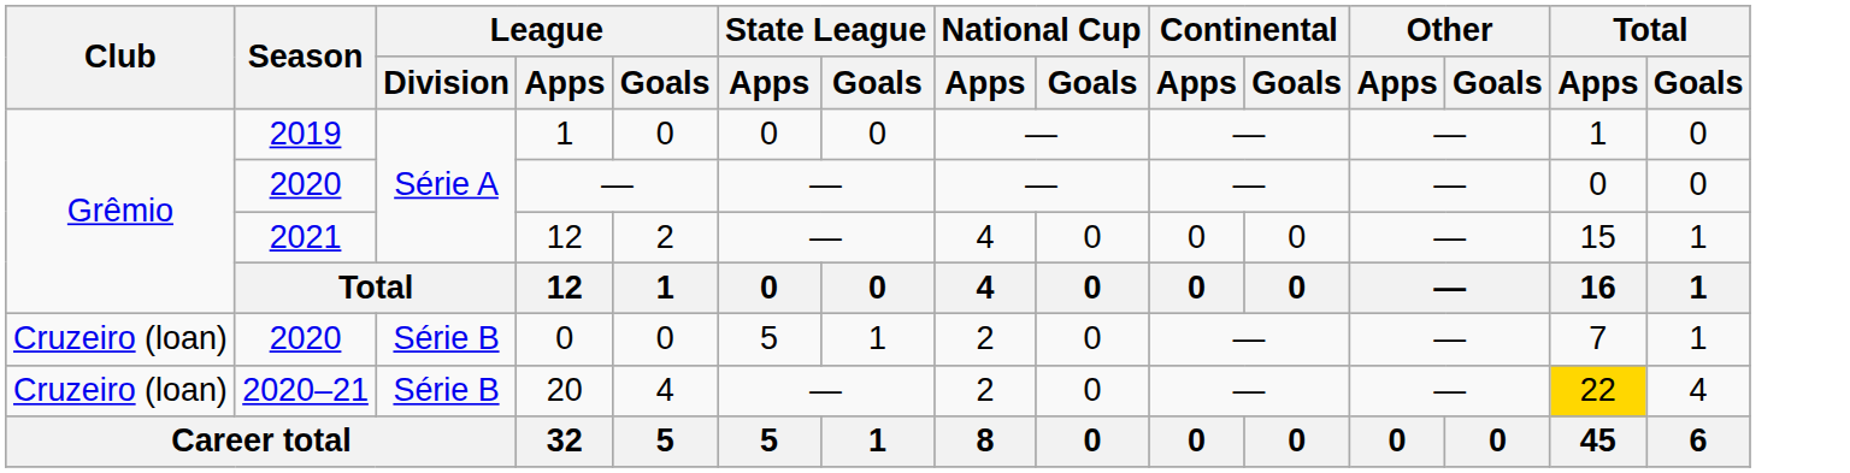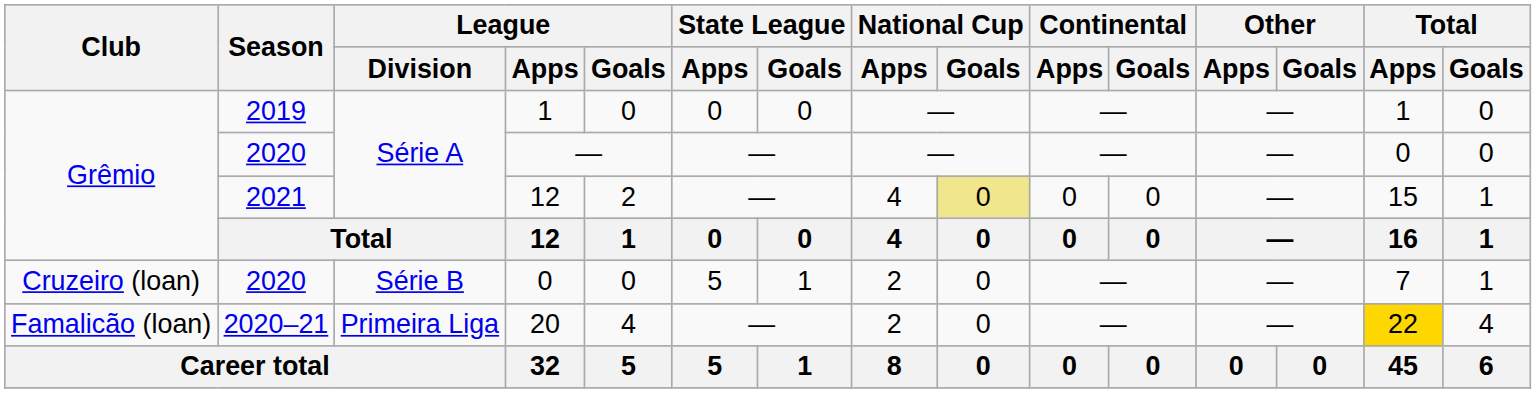 <table class="wikitable" style="text-align: center">
 <tr>
 <th rowspan="2">Club</th>
 <th rowspan="2">Season</th>
 <th colspan="3">League</th>
 <th colspan="2">State League</th>
 <th colspan="2">National Cup</th>
 <th colspan="2">Continental</th>
 <th colspan="2">Other</th>
 <th colspan="2">Total</th>
 </tr>
 <tr>
 <th>Division</th>
 <th>Apps</th>
 <th>Goals</th>
 <th>Apps</th>
 <th>Goals</th>
 <th>Apps</th>
 <th>Goals</th>
 <th>Apps</th>
 <th>Goals</th>
 <th>Apps</th>
 <th>Goals</th>
 <th>Apps</th>
 <th>Goals</th>
 </tr>
 <tr>
 <td rowspan=4><a href='#'>Grêmio</a></td>
 <td><a href='#'>2019</a></td>
 <td rowspan=3><a href='#'>Série A</a></td>
 <td>1</td>
 <td>0</td>
 <td>0</td>
 <td>0</td>
 <td colspan="2">—</td>
 <td colspan="2">—</td>
 <td colspan="2">—</td>
 <td>1</td>
 <td>0</td>
 </tr>
 <tr>
 <td><a href='#'>2020</a></td>
 <td colspan="2">—</td>
 <td colspan="2">—</td>
 <td colspan="2">—</td>
 <td colspan="2">—</td>
 <td colspan="2">—</td>
 <td>0</td>
 <td>0</td>
 </tr>
 <tr>
 <td><a href='#'>2021</a></td>
 <td>12</td>
 <td>2</td>
 <td colspan="2">—</td>
 <td>4</td>
-<td>0</td>
+<td style="background: khaki;">0</td>
 <td>0</td>
 <td>0</td>
 <td colspan="2">—</td>
 <td>15</td>
 <td>1</td>
 </tr>
 <tr>
 <th colspan=2>Total</th>
 <th>12</th>
 <th>1</th>
 <th>0</th>
 <th>0</th>
 <th>4</th>
 <th>0</th>
 <th>0</th>
 <th>0</th>
 <th colspan="2">—</th>
 <th>16</th>
 <th>1</th>
 </tr>
 <tr>
 <td><a href='#'>Cruzeiro</a> (loan)</td>
 <td><a href='#'>2020</a></td>
 <td><a href='#'>Série B</a></td>
 <td>0</td>
 <td>0</td>
 <td>5</td>
 <td>1</td>
 <td>2</td>
 <td>0</td>
 <td colspan="2">—</td>
 <td colspan="2">—</td>
 <td>7</td>
 <td>1</td>
 </tr>
 <tr>
-<td><a href='#'>Cruzeiro</a> (loan)</td>
+<td><a href='#'>Famalicão</a> (loan)</td>
 <td><a href='#'>2020–21</a></td>
-<td><a href='#'>Série B</a></td>
+<td><a href='#'>Primeira Liga</a></td>
 <td>20</td>
 <td>4</td>
 <td colspan="2">—</td>
 <td>2</td>
 <td>0</td>
 <td colspan="2">—</td>
 <td colspan="2">—</td>
 <td style="background: gold;">22</td>
 <td>4</td>
 </tr>
 <tr>
 <th colspan="3"><strong>Career total</strong></th>
 <th>32</th>
 <th>5</th>
 <th>5</th>
 <th>1</th>
 <th>8</th>
 <th>0</th>
 <th>0</th>
 <th>0</th>
 <th>0</th>
 <th>0</th>
 <th>45</th>
 <th>6</th>
 </tr>
 </table>
